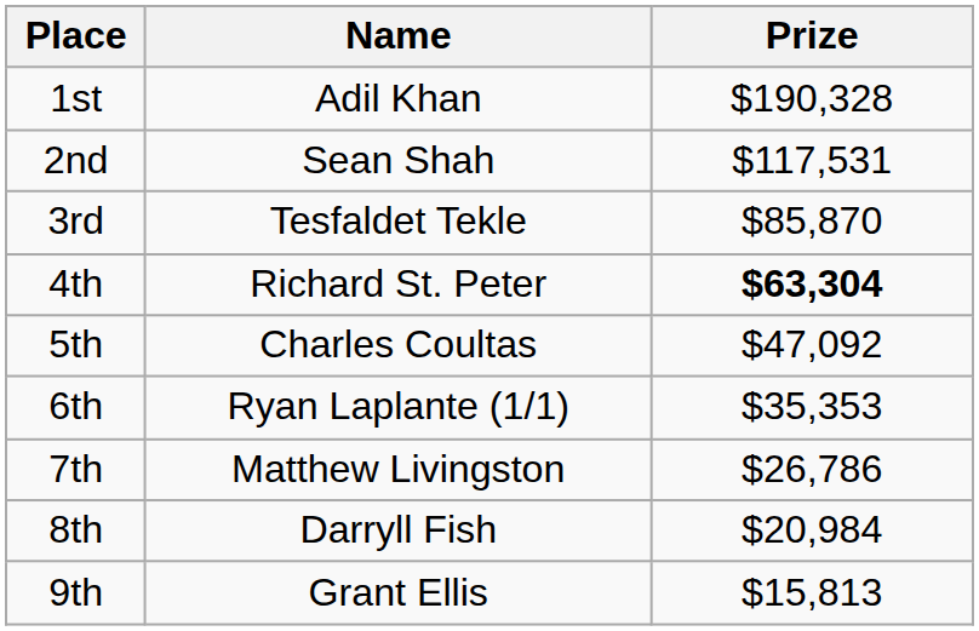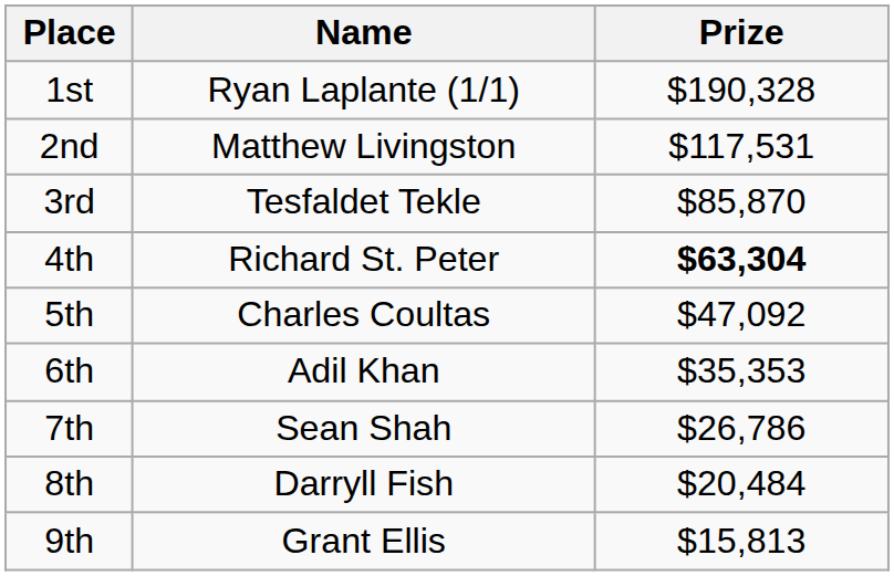 <table class="wikitable">
 <tr>
 <th width="50">Place</th>
 <th width="200">Name</th>
 <th width="125">Prize</th>
 </tr>
 <tr>
 <td align = "center">1st</td>
-<td align = "center">Adil Khan</td>
+<td align = "center">Ryan Laplante (1/1)</td>
 <td align = "center">$190,328</td>
 </tr>
 <tr>
 <td align = "center">2nd</td>
-<td align = "center">Sean Shah</td>
+<td align = "center">Matthew Livingston</td>
 <td align = "center">$117,531</td>
 </tr>
 <tr>
 <td align = "center">3rd</td>
 <td align = "center">Tesfaldet Tekle</td>
 <td align = "center">$85,870</td>
 </tr>
 <tr>
 <td align = "center">4th</td>
 <td align = "center">Richard St. Peter</td>
 <td align = "center"><strong>$63,304</strong></td>
 </tr>
 <tr>
 <td align = "center">5th</td>
 <td align = "center">Charles Coultas</td>
 <td align = "center">$47,092</td>
 </tr>
 <tr>
 <td align = "center">6th</td>
-<td align = "center">Ryan Laplante (1/1)</td>
+<td align = "center">Adil Khan</td>
 <td align = "center">$35,353</td>
 </tr>
 <tr>
 <td align = "center">7th</td>
-<td align = "center">Matthew Livingston</td>
+<td align = "center">Sean Shah</td>
 <td align = "center">$26,786</td>
 </tr>
 <tr>
 <td align = "center">8th</td>
 <td align = "center">Darryll Fish</td>
-<td align = "center">$20,984</td>
+<td align = "center">$20,484</td>
 </tr>
 <tr>
 <td align = "center">9th</td>
 <td align = "center">Grant Ellis</td>
 <td align = "center">$15,813</td>
 </tr>
 </table>
